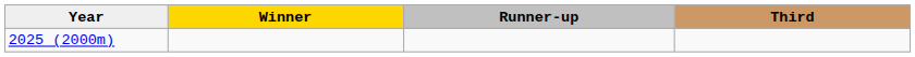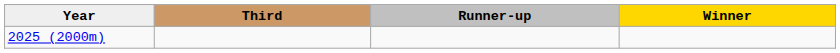 <table class="wikitable sortable" style="width:800px;">
 <tr>
 <th style="width:18%; background:#efefef;">Year</th>
+<th style="width:26%; background:#CC9966">Third</th>
+<th style="width:30%; background:silver">Runner-up</th>
 <th style="width:26%; background:gold">Winner</th>
-<th style="width:30%; background:silver">Runner-up</th>
-<th style="width:26%; background:#CC9966">Third</th>
 </tr>
 <tr>
 <td><a href='#'>2025 (2000m)</a></td>
 <td></td>
 <td></td>
 <td></td>
 </tr>
 </table>
